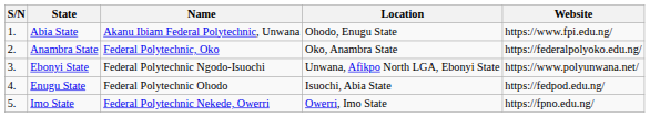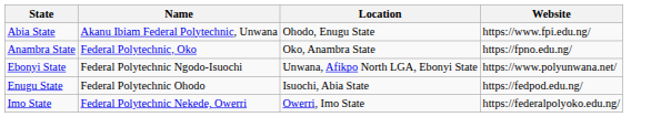 <table class="wikitable">
 <tr>
-<th>S/N</th>
 <th>State</th>
 <th>Name</th>
 <th>Location</th>
 <th>Website</th>
 </tr>
 <tr>
-<td>1.</td>
 <td><a href='#'>Abia State</a></td>
 <td><a href='#'>Akanu Ibiam Federal Polytechnic</a>, Unwana</td>
 <td>Ohodo, Enugu State</td>
 <td>https://www.fpi.edu.ng/</td>
 </tr>
 <tr>
-<td>2.</td>
 <td><a href='#'>Anambra State</a></td>
 <td><a href='#'>Federal Polytechnic, Oko</a></td>
 <td>Oko, Anambra State</td>
-<td>https://federalpolyoko.edu.ng/</td>
+<td>https://fpno.edu.ng/</td>
 </tr>
 <tr>
-<td>3.</td>
 <td><a href='#'>Ebonyi State</a></td>
 <td>Federal Polytechnic Ngodo-Isuochi</td>
 <td>Unwana, <a href='#'>Afikpo</a> North LGA, Ebonyi State</td>
 <td>https://www.polyunwana.net/</td>
 </tr>
 <tr>
-<td>4.</td>
 <td><a href='#'>Enugu State</a></td>
 <td>Federal Polytechnic Ohodo</td>
 <td>Isuochi, Abia State</td>
 <td>https://fedpod.edu.ng/</td>
 </tr>
 <tr>
-<td>5.</td>
 <td><a href='#'>Imo State</a></td>
 <td><a href='#'>Federal Polytechnic Nekede, Owerri</a></td>
 <td><a href='#'>Owerri</a>, Imo State</td>
-<td>https://fpno.edu.ng/</td>
+<td>https://federalpolyoko.edu.ng/</td>
 </tr>
 </table>
